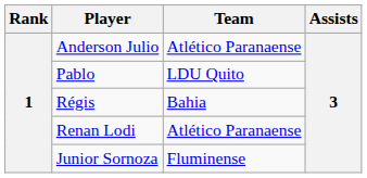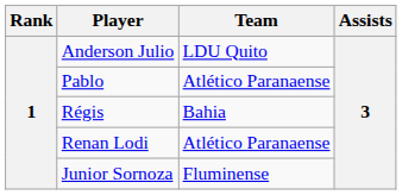 <table class="wikitable" style="text-align:center; font-size:90%">
 <tr>
 <th>Rank</th>
 <th>Player</th>
 <th>Team</th>
 <th>Assists</th>
 </tr>
 <tr>
 <th rowspan=5>1</th>
 <td align=left> <a href='#'>Anderson Julio</a></td>
-<td align=left> <a href='#'>Atlético Paranaense</a></td>
+<td align=left> <a href='#'>LDU Quito</a></td>
 <th rowspan=5>3</th>
 </tr>
 <tr>
 <td align=left> <a href='#'>Pablo</a></td>
-<td align=left> <a href='#'>LDU Quito</a></td>
+<td align=left> <a href='#'>Atlético Paranaense</a></td>
 </tr>
 <tr>
 <td align=left> <a href='#'>Régis</a></td>
 <td align=left> <a href='#'>Bahia</a></td>
 </tr>
 <tr>
 <td align=left> <a href='#'>Renan Lodi</a></td>
 <td align=left> <a href='#'>Atlético Paranaense</a></td>
 </tr>
 <tr>
 <td align=left> <a href='#'>Junior Sornoza</a></td>
 <td align=left> <a href='#'>Fluminense</a></td>
 </tr>
 </table>
